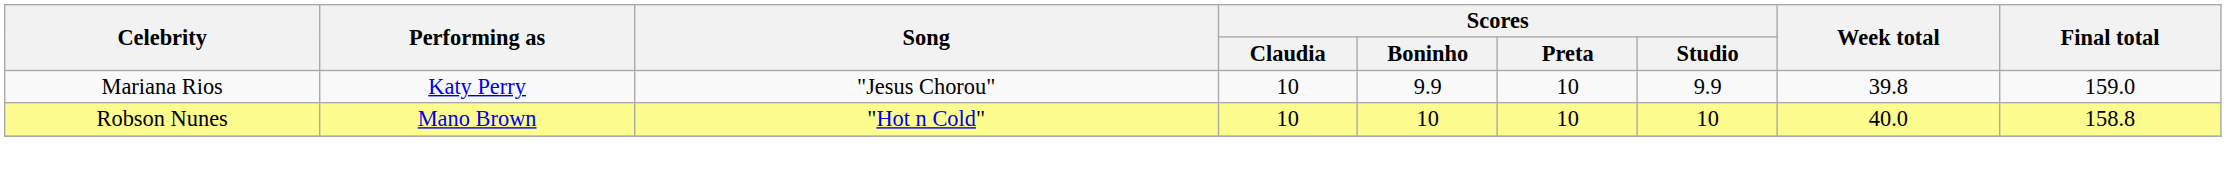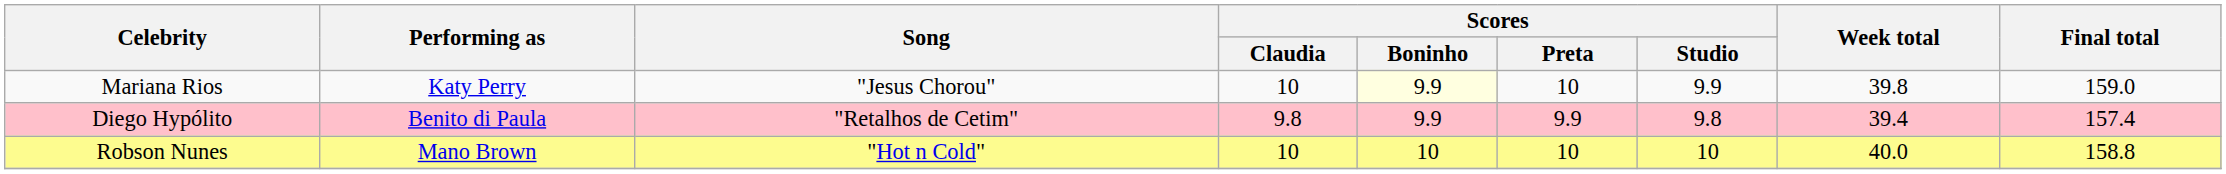 <table class="wikitable" style="font-size:100%; line-height:16px; text-align:center" width="100%">
 <tr>
 <th rowspan=2 width="13.5%">Celebrity</th>
 <th rowspan=2 width="13.5%">Performing as</th>
 <th rowspan=2 width="25.0%">Song</th>
 <th colspan=4 width="24.0%">Scores</th>
 <th rowspan=2 width="09.5%">Week total</th>
 <th rowspan=2 width="09.5%">Final total</th>
 </tr>
 <tr>
 <th width="06.0%">Claudia</th>
 <th width="06.0%">Boninho</th>
 <th width="06.0%">Preta</th>
 <th width="06.0%">Studio</th>
 </tr>
 <tr>
 <td>Mariana Rios</td>
 <td><a href='#'>Katy Perry</a></td>
 <td>"Jesus Chorou"</td>
 <td>10</td>
-<td>9.9</td>
+<td style="background: lightyellow;">9.9</td>
 <td>10</td>
 <td>9.9</td>
 <td>39.8</td>
 <td>159.0</td>
+</tr>
+<tr bgcolor="#ffc0cb">
+<td>Diego Hypólito</td>
+<td><a href='#'>Benito di Paula</a></td>
+<td>"Retalhos de Cetim"</td>
+<td>9.8</td>
+<td>9.9</td>
+<td>9.9</td>
+<td>9.8</td>
+<td>39.4</td>
+<td>157.4</td>
 </tr>
 <tr bgcolor="#fdfc8f">
 <td>Robson Nunes</td>
 <td><a href='#'>Mano Brown</a></td>
 <td>"<a href='#'>Hot n Cold</a>"</td>
 <td>10</td>
 <td>10</td>
 <td>10</td>
 <td>10</td>
 <td>40.0</td>
 <td>158.8</td>
 </tr>
 <tr>
 </tr>
 </table>
